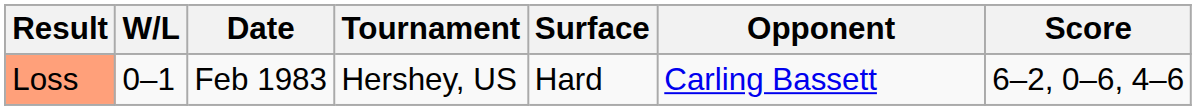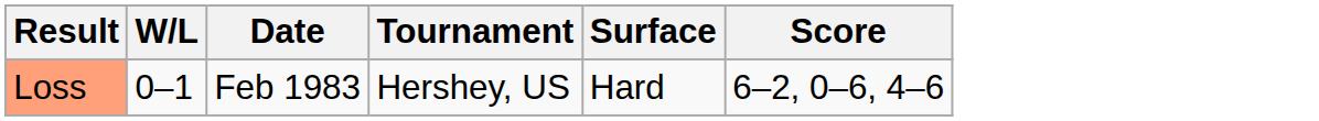 <table class="sortable wikitable">
 <tr>
 <th>Result</th>
 <th>W/L</th>
 <th>Date</th>
 <th>Tournament</th>
 <th>Surface</th>
-<th style="width:160px">Opponent</th>
 <th>Score</th>
 </tr>
 <tr>
 <td style="background:#ffa07a;">Loss</td>
 <td>0–1</td>
 <td>Feb 1983</td>
 <td>Hershey, US</td>
 <td>Hard</td>
-<td> <a href='#'>Carling Bassett</a></td>
 <td>6–2, 0–6, 4–6</td>
 </tr>
 </table>
